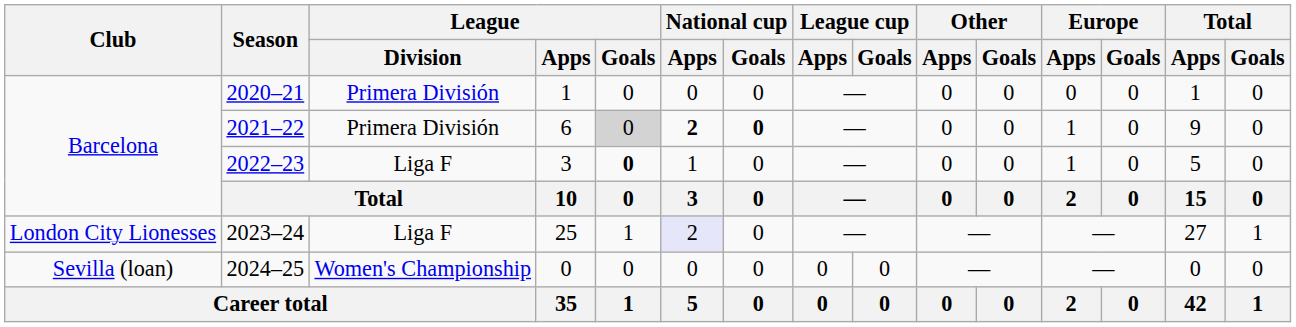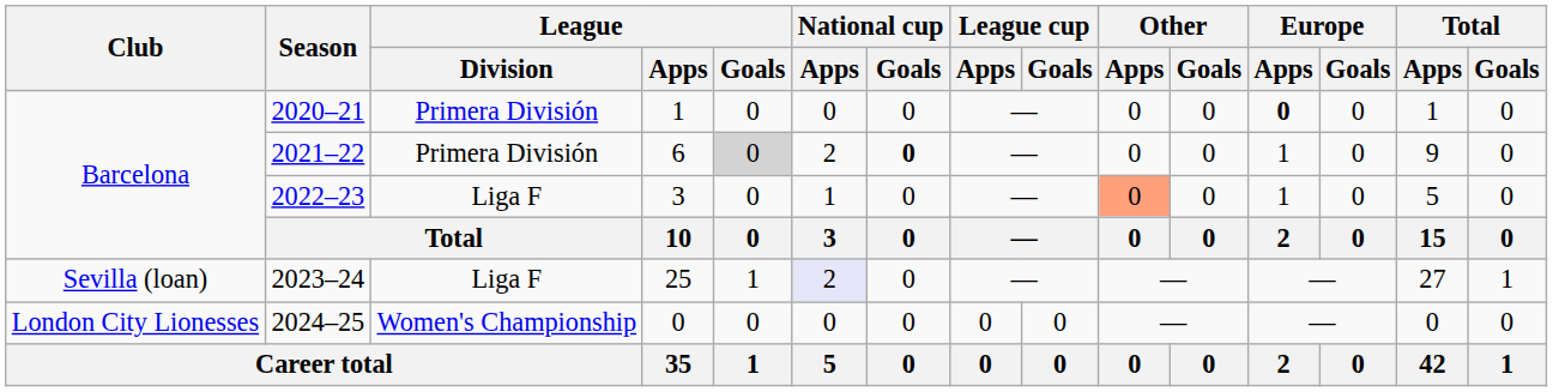 <table class="wikitable" style="text-align: center">
 <tr>
 <th rowspan="2">Club</th>
 <th rowspan="2">Season</th>
 <th colspan="3">League</th>
 <th colspan="2">National cup</th>
 <th colspan="2">League cup</th>
 <th colspan="2">Other</th>
 <th colspan="2">Europe</th>
 <th colspan="2">Total</th>
 </tr>
 <tr>
 <th>Division</th>
 <th>Apps</th>
 <th>Goals</th>
 <th>Apps</th>
 <th>Goals</th>
 <th>Apps</th>
 <th>Goals</th>
 <th>Apps</th>
 <th>Goals</th>
 <th>Apps</th>
 <th>Goals</th>
 <th>Apps</th>
 <th>Goals</th>
 </tr>
 <tr>
 <td rowspan="4"><a href='#'>Barcelona</a></td>
 <td><a href='#'>2020–21</a></td>
 <td valign="center"><a href='#'>Primera División</a></td>
 <td>1</td>
 <td>0</td>
 <td>0</td>
 <td>0</td>
 <td colspan="2">—</td>
 <td>0</td>
 <td>0</td>
-<td>0</td>
+<td><strong>0</strong></td>
 <td>0</td>
 <td>1</td>
 <td>0</td>
 </tr>
 <tr>
 <td><a href='#'>2021–22</a></td>
 <td>Primera División</td>
 <td>6</td>
 <td style="background: lightgrey;">0</td>
-<td><strong>2</strong></td>
+<td>2</td>
 <td><strong>0</strong></td>
 <td colspan="2">—</td>
 <td>0</td>
 <td>0</td>
 <td>1</td>
 <td>0</td>
 <td>9</td>
 <td>0</td>
 </tr>
 <tr>
 <td><a href='#'>2022–23</a></td>
 <td>Liga F</td>
 <td>3</td>
-<td><strong>0</strong></td>
+<td>0</td>
 <td>1</td>
 <td>0</td>
 <td colspan="2">—</td>
-<td>0</td>
+<td style="background: lightsalmon;">0</td>
 <td>0</td>
 <td>1</td>
 <td>0</td>
 <td>5</td>
 <td>0</td>
 </tr>
 <tr>
 <th colspan="2">Total</th>
 <th>10</th>
 <th>0</th>
 <th>3</th>
 <th>0</th>
 <th colspan="2">—</th>
 <th>0</th>
 <th>0</th>
 <th>2</th>
 <th>0</th>
 <th>15</th>
 <th>0</th>
 </tr>
 <tr>
-<td><a href='#'>London City Lionesses</a></td>
+<td><a href='#'>Sevilla</a> (loan)</td>
 <td>2023–24</td>
 <td>Liga F</td>
 <td>25</td>
 <td>1</td>
 <td style="background: lavender;">2</td>
 <td>0</td>
 <td colspan="2">—</td>
 <td colspan="2">—</td>
 <td colspan="2">—</td>
 <td>27</td>
 <td>1</td>
 </tr>
 <tr>
-<td><a href='#'>Sevilla</a> (loan)</td>
+<td><a href='#'>London City Lionesses</a></td>
 <td>2024–25</td>
 <td><a href='#'>Women's Championship</a></td>
 <td>0</td>
 <td>0</td>
 <td>0</td>
 <td>0</td>
 <td>0</td>
 <td>0</td>
 <td colspan="2">—</td>
 <td colspan="2">—</td>
 <td>0</td>
 <td>0</td>
 </tr>
 <tr>
 <th colspan="3">Career total</th>
 <th>35</th>
 <th>1</th>
 <th>5</th>
 <th>0</th>
 <th>0</th>
 <th>0</th>
 <th>0</th>
 <th>0</th>
 <th>2</th>
 <th>0</th>
 <th>42</th>
 <th>1</th>
 </tr>
 </table>
